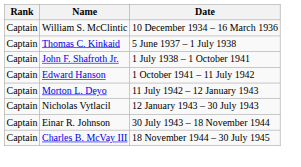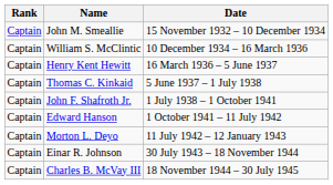 <table class="wikitable">
 <tr>
 <th>Rank</th>
 <th>Name</th>
 <th>Date</th>
 </tr>
 <tr>
+<td><a href='#'>Captain</a></td>
+<td>John M. Smeallie</td>
+<td>15 November 1932 – 10 December 1934</td>
+</tr>
+<tr>
 <td>Captain</td>
 <td>William S. McClintic</td>
 <td>10 December 1934 – 16 March 1936</td>
+</tr>
+<tr>
+<td>Captain</td>
+<td><a href='#'>Henry Kent Hewitt</a></td>
+<td>16 March 1936 – 5 June 1937</td>
 </tr>
 <tr>
 <td>Captain</td>
 <td><a href='#'>Thomas C. Kinkaid</a></td>
 <td>5 June 1937 – 1 July 1938</td>
 </tr>
 <tr>
 <td>Captain</td>
 <td><a href='#'>John F. Shafroth Jr.</a></td>
 <td>1 July 1938 – 1 October 1941</td>
 </tr>
 <tr>
 <td>Captain</td>
 <td><a href='#'>Edward Hanson</a></td>
 <td>1 October 1941 – 11 July 1942</td>
 </tr>
 <tr>
 <td>Captain</td>
 <td><a href='#'>Morton L. Deyo</a></td>
 <td>11 July 1942 – 12 January 1943</td>
 </tr>
 <tr>
 <td>Captain</td>
-<td>Nicholas Vytlacil</td>
-<td>12 January 1943 – 30 July 1943</td>
-</tr>
-<tr>
-<td>Captain</td>
 <td>Einar R. Johnson</td>
 <td>30 July 1943 – 18 November 1944</td>
 </tr>
 <tr>
 <td>Captain</td>
 <td><a href='#'>Charles B. McVay III</a></td>
 <td>18 November 1944 – 30 July 1945</td>
 </tr>
 </table>
